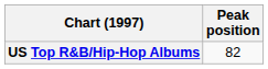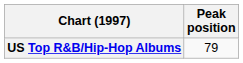 <table class="wikitable plainrowheaders">
 <tr>
 <th>Chart (1997)</th>
 <th>Peak<br>position</th>
 </tr>
 <tr>
 <th scope="row">US <a href='#'>Top R&B/Hip-Hop Albums</a></th>
-<td style="text-align:center;">82</td>
+<td style="text-align:center;">79</td>
 </tr>
 </table>
